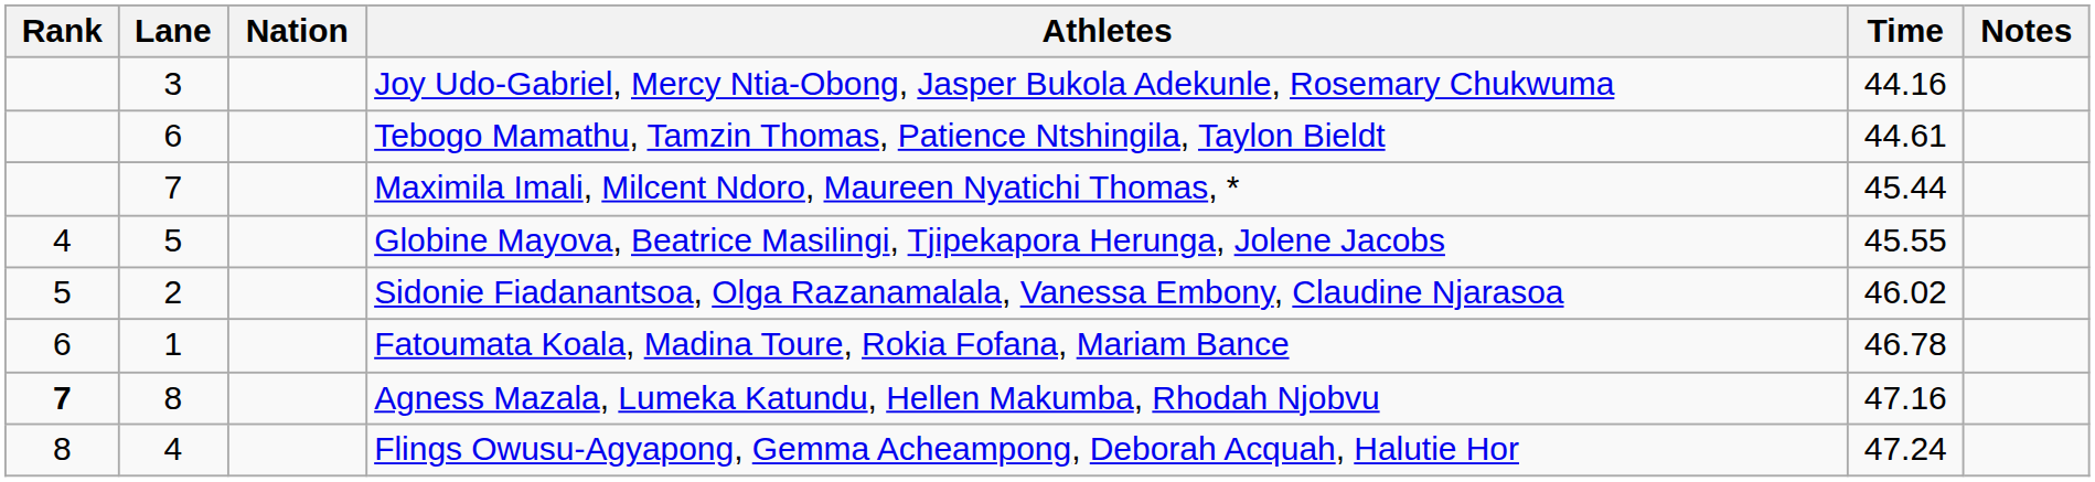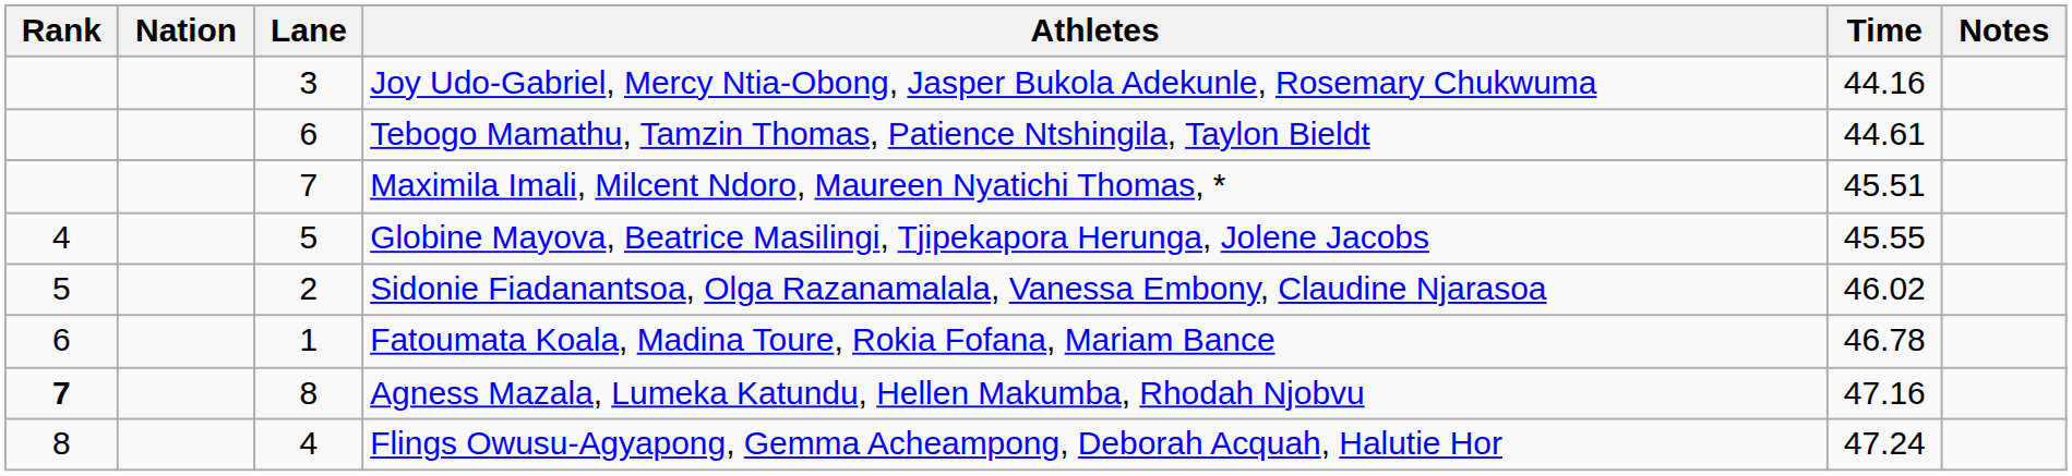 <table class="wikitable sortable" width=80% style="text-align:center;">
 <tr>
 <th>Rank</th>
+<th>Nation</th>
 <th>Lane</th>
-<th>Nation</th>
 <th>Athletes</th>
 <th>Time</th>
 <th>Notes</th>
 </tr>
 <tr>
 <td></td>
+<td align=left></td>
 <td>3</td>
-<td align=left></td>
 <td align=left><a href='#'>Joy Udo-Gabriel</a>, <a href='#'>Mercy Ntia-Obong</a>, <a href='#'>Jasper Bukola Adekunle</a>, <a href='#'>Rosemary Chukwuma</a></td>
 <td>44.16</td>
 <td></td>
 </tr>
 <tr>
 <td></td>
+<td align=left></td>
 <td>6</td>
-<td align=left></td>
 <td align=left><a href='#'>Tebogo Mamathu</a>, <a href='#'>Tamzin Thomas</a>, <a href='#'>Patience Ntshingila</a>, <a href='#'>Taylon Bieldt</a></td>
 <td>44.61</td>
 <td></td>
 </tr>
 <tr>
 <td></td>
+<td align=left></td>
 <td>7</td>
-<td align=left></td>
 <td align=left><a href='#'>Maximila Imali</a>, <a href='#'>Milcent Ndoro</a>, <a href='#'>Maureen Nyatichi Thomas</a>, * </td>
-<td>45.44</td>
+<td>45.51</td>
 <td></td>
 </tr>
 <tr>
 <td>4</td>
+<td align=left></td>
 <td>5</td>
-<td align=left></td>
 <td align=left><a href='#'>Globine Mayova</a>, <a href='#'>Beatrice Masilingi</a>, <a href='#'>Tjipekapora Herunga</a>, <a href='#'>Jolene Jacobs</a></td>
 <td>45.55</td>
 <td></td>
 </tr>
 <tr>
 <td>5</td>
+<td align=left></td>
 <td>2</td>
-<td align=left></td>
 <td align=left><a href='#'>Sidonie Fiadanantsoa</a>, <a href='#'>Olga Razanamalala</a>, <a href='#'>Vanessa Embony</a>, <a href='#'>Claudine Njarasoa</a></td>
 <td>46.02</td>
 <td></td>
 </tr>
 <tr>
 <td>6</td>
+<td align=left></td>
 <td>1</td>
-<td align=left></td>
 <td align=left><a href='#'>Fatoumata Koala</a>, <a href='#'>Madina Toure</a>, <a href='#'>Rokia Fofana</a>, <a href='#'>Mariam Bance</a></td>
 <td>46.78</td>
 <td></td>
 </tr>
 <tr>
 <td><strong>7</strong></td>
+<td align=left></td>
 <td>8</td>
-<td align=left></td>
 <td align=left><a href='#'>Agness Mazala</a>, <a href='#'>Lumeka Katundu</a>, <a href='#'>Hellen Makumba</a>, <a href='#'>Rhodah Njobvu</a></td>
 <td>47.16</td>
 <td></td>
 </tr>
 <tr>
 <td>8</td>
+<td align=left></td>
 <td>4</td>
-<td align=left></td>
 <td align=left><a href='#'>Flings Owusu-Agyapong</a>, <a href='#'>Gemma Acheampong</a>, <a href='#'>Deborah Acquah</a>, <a href='#'>Halutie Hor</a></td>
 <td>47.24</td>
 <td></td>
 </tr>
 </table>
